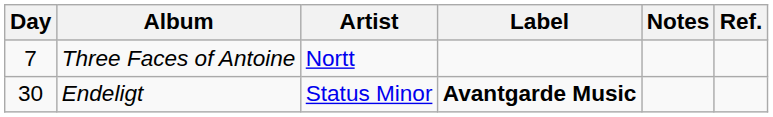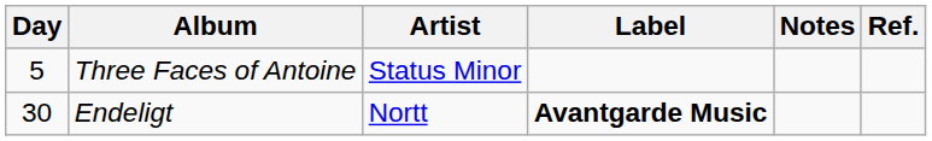 <table class="wikitable">
 <tr>
 <th>Day</th>
 <th>Album</th>
 <th>Artist</th>
 <th>Label</th>
 <th>Notes</th>
 <th>Ref.</th>
 </tr>
 <tr>
-<td style="text-align:center;">7</td>
+<td style="text-align:center;">5</td>
 <td><em>Three Faces of Antoine</em></td>
-<td><a href='#'>Nortt</a></td>
+<td><a href='#'>Status Minor</a></td>
 <td></td>
 <td></td>
 <td style="text-align:center;"></td>
 </tr>
 <tr>
 <td style="text-align:center;">30</td>
 <td><em>Endeligt</em></td>
-<td><a href='#'>Status Minor</a></td>
+<td><a href='#'>Nortt</a></td>
 <td><strong>Avantgarde Music</strong></td>
 <td></td>
 <td></td>
 </tr>
 </table>
